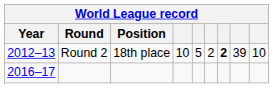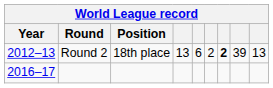 <table class="wikitable" style="text-align: center;">
 <tr>
 <th colspan="10"><a href='#'>World League record</a></th>
 </tr>
 <tr>
 <th>Year</th>
 <th>Round</th>
 <th>Position</th>
 <th></th>
 <th></th>
 <th></th>
 <th></th>
 <th></th>
 <th></th>
 </tr>
 <tr>
 <td><a href='#'>2012–13</a></td>
 <td>Round 2</td>
 <td>18th place</td>
-<td>10</td>
-<td>5</td>
+<td>13</td>
+<td>6</td>
 <td>2</td>
 <td><strong>2</strong></td>
 <td>39</td>
-<td>10</td>
+<td>13</td>
 </tr>
 <tr>
 <td><a href='#'>2016–17</a></td>
 <td></td>
 <td></td>
 <td></td>
 <td></td>
 <td></td>
 <td></td>
 <td></td>
 <td></td>
 </tr>
 </table>
